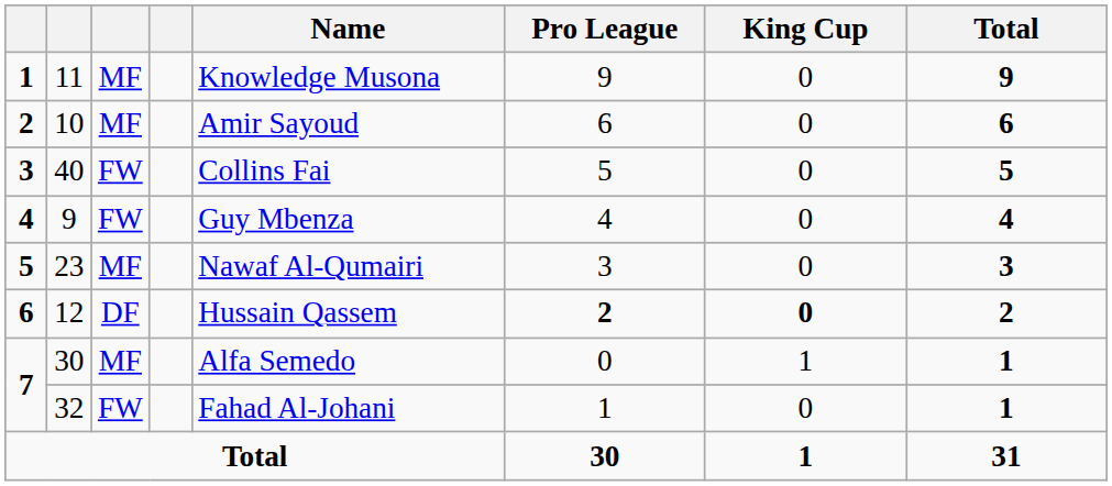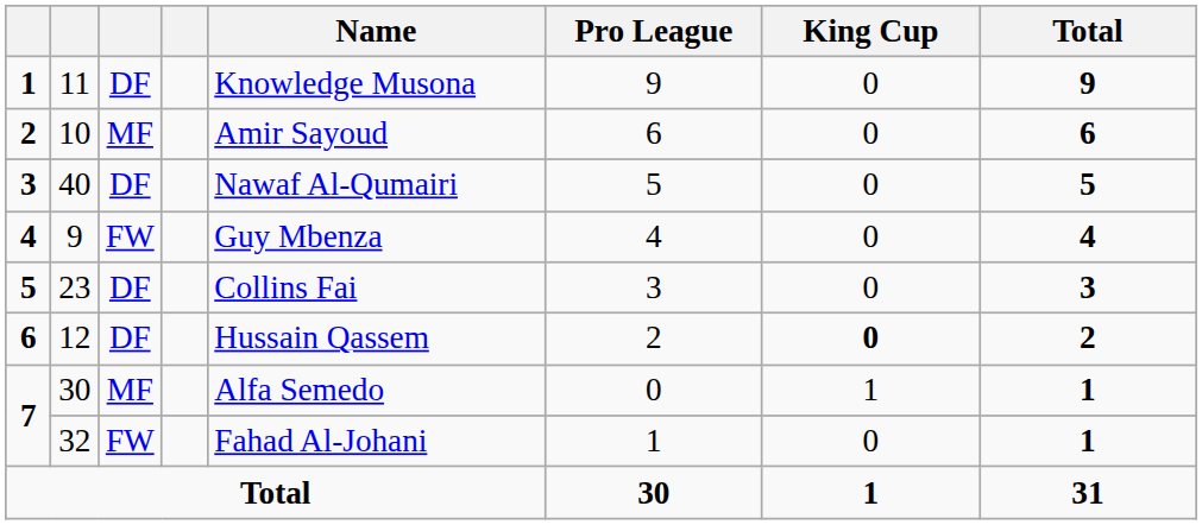 <table class="wikitable" style="text-align:center">
 <tr>
 <th width=15></th>
 <th width=15></th>
 <th width=15></th>
 <th width=15></th>
 <th width=160>Name</th>
 <th width=100>Pro League</th>
 <th width=100>King Cup</th>
 <th width=100>Total</th>
 </tr>
 <tr>
 <td><strong>1</strong></td>
 <td>11</td>
-<td><a href='#'>MF</a></td>
+<td><a href='#'>DF</a></td>
 <td></td>
 <td align=left><a href='#'>Knowledge Musona</a></td>
 <td>9</td>
 <td>0</td>
 <td><strong>9</strong></td>
 </tr>
 <tr>
 <td><strong>2</strong></td>
 <td>10</td>
 <td><a href='#'>MF</a></td>
 <td></td>
 <td align=left><a href='#'>Amir Sayoud</a></td>
 <td>6</td>
 <td>0</td>
 <td><strong>6</strong></td>
 </tr>
 <tr>
 <td><strong>3</strong></td>
 <td>40</td>
-<td><a href='#'>FW</a></td>
+<td><a href='#'>DF</a></td>
 <td></td>
-<td align=left><a href='#'>Collins Fai</a></td>
+<td align=left><a href='#'>Nawaf Al-Qumairi</a></td>
 <td>5</td>
 <td>0</td>
 <td><strong>5</strong></td>
 </tr>
 <tr>
 <td><strong>4</strong></td>
 <td>9</td>
 <td><a href='#'>FW</a></td>
 <td></td>
 <td align=left><a href='#'>Guy Mbenza</a></td>
 <td>4</td>
 <td>0</td>
 <td><strong>4</strong></td>
 </tr>
 <tr>
 <td><strong>5</strong></td>
 <td>23</td>
-<td><a href='#'>MF</a></td>
+<td><a href='#'>DF</a></td>
 <td></td>
-<td align=left><a href='#'>Nawaf Al-Qumairi</a></td>
+<td align=left><a href='#'>Collins Fai</a></td>
 <td>3</td>
 <td>0</td>
 <td><strong>3</strong></td>
 </tr>
 <tr>
 <td><strong>6</strong></td>
 <td>12</td>
 <td><a href='#'>DF</a></td>
 <td></td>
 <td align=left><a href='#'>Hussain Qassem</a></td>
-<td><strong>2</strong></td>
+<td>2</td>
 <td><strong>0</strong></td>
 <td><strong>2</strong></td>
 </tr>
 <tr>
 <td rowspan=2><strong>7</strong></td>
 <td>30</td>
 <td><a href='#'>MF</a></td>
 <td></td>
 <td align=left><a href='#'>Alfa Semedo</a></td>
 <td>0</td>
 <td>1</td>
 <td><strong>1</strong></td>
 </tr>
 <tr>
 <td>32</td>
 <td><a href='#'>FW</a></td>
 <td></td>
 <td align=left><a href='#'>Fahad Al-Johani</a></td>
 <td>1</td>
 <td>0</td>
 <td><strong>1</strong></td>
 </tr>
 <tr>
 <td colspan=5><strong>Total</strong></td>
 <td><strong>30</strong></td>
 <td><strong>1</strong></td>
 <td><strong>31</strong></td>
 </tr>
 </table>
